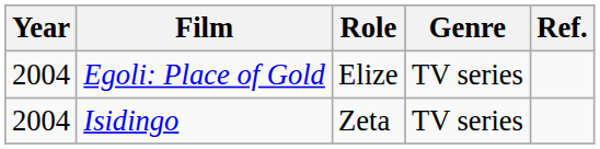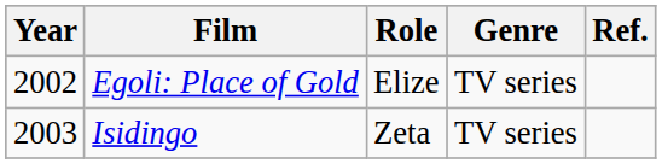 <table class="wikitable">
 <tr>
 <th>Year</th>
 <th>Film</th>
 <th>Role</th>
 <th>Genre</th>
 <th>Ref.</th>
 </tr>
 <tr>
-<td>2004</td>
+<td>2002</td>
 <td><em><a href='#'>Egoli: Place of Gold</a></em></td>
 <td>Elize</td>
 <td>TV series</td>
 <td></td>
 </tr>
 <tr>
-<td>2004</td>
+<td>2003</td>
 <td><em><a href='#'>Isidingo</a></em></td>
 <td>Zeta</td>
 <td>TV series</td>
 <td></td>
 </tr>
 </table>
